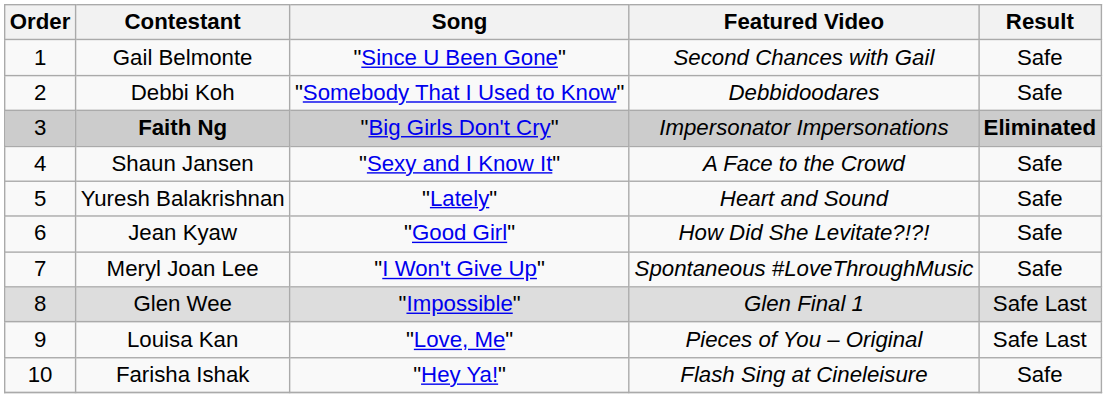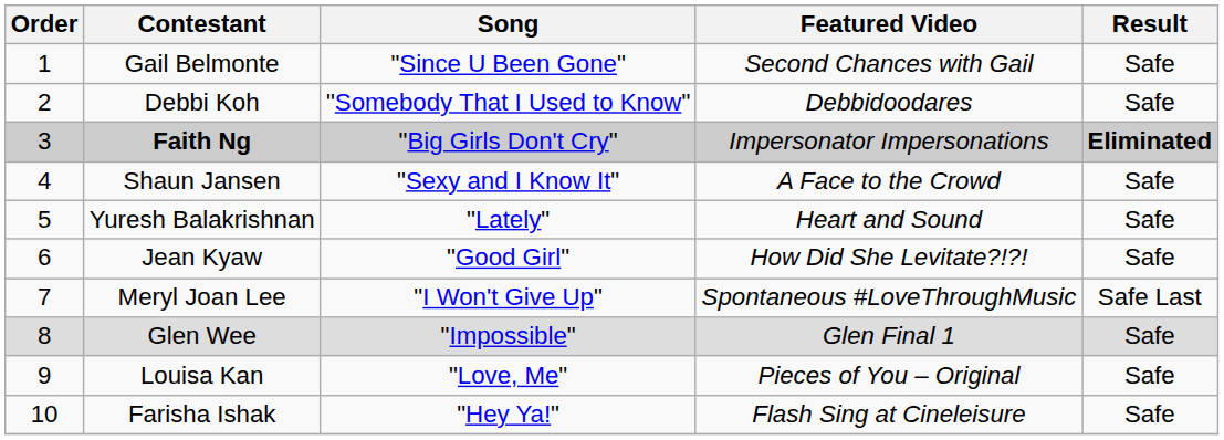 <table class="wikitable plainrowheaders" style="text-align:center;">
 <tr>
 <th scope="col">Order</th>
 <th scope="col">Contestant</th>
 <th scope="col">Song</th>
 <th scope="col">Featured Video</th>
 <th scope="col">Result</th>
 </tr>
 <tr>
 <td scope="row">1</td>
 <td>Gail Belmonte</td>
 <td>"<a href='#'>Since U Been Gone</a>"</td>
 <td><em>Second Chances with Gail</em></td>
 <td>Safe</td>
 </tr>
 <tr>
 <td>2</td>
 <td>Debbi Koh</td>
 <td>"<a href='#'>Somebody That I Used to Know</a>"</td>
 <td><em>Debbidoodares</em></td>
 <td>Safe</td>
 </tr>
 <tr style="background:#ccc;">
 <td>3</td>
 <td><strong>Faith Ng</strong></td>
 <td>"<a href='#'>Big Girls Don't Cry</a>"</td>
 <td><em>Impersonator Impersonations</em></td>
 <td><strong>Eliminated</strong></td>
 </tr>
 <tr>
 <td>4</td>
 <td>Shaun Jansen</td>
 <td>"<a href='#'>Sexy and I Know It</a>"</td>
 <td><em>A Face to the Crowd</em></td>
 <td>Safe</td>
 </tr>
 <tr>
 <td>5</td>
 <td>Yuresh Balakrishnan</td>
 <td>"<a href='#'>Lately</a>"</td>
 <td><em>Heart and Sound</em></td>
 <td>Safe</td>
 </tr>
 <tr>
 <td>6</td>
 <td>Jean Kyaw</td>
 <td>"<a href='#'>Good Girl</a>"</td>
 <td><em>How Did She Levitate?!?!</em></td>
 <td>Safe</td>
 </tr>
 <tr>
 <td>7</td>
 <td>Meryl Joan Lee</td>
 <td>"<a href='#'>I Won't Give Up</a>"</td>
 <td><em>Spontaneous #LoveThroughMusic</em></td>
-<td>Safe</td>
+<td>Safe Last</td>
 </tr>
 <tr style="background:#ddd;">
 <td>8</td>
 <td>Glen Wee</td>
 <td>"<a href='#'>Impossible</a>"</td>
 <td><em>Glen Final 1</em></td>
-<td>Safe Last</td>
+<td>Safe</td>
 </tr>
 <tr>
 <td>9</td>
 <td>Louisa Kan</td>
 <td>"<a href='#'>Love, Me</a>"</td>
 <td><em>Pieces of You – Original</em></td>
-<td>Safe Last</td>
+<td>Safe</td>
 </tr>
 <tr>
 <td>10</td>
 <td>Farisha Ishak</td>
 <td>"<a href='#'>Hey Ya!</a>"</td>
 <td><em>Flash Sing at Cineleisure</em></td>
 <td>Safe</td>
 </tr>
 <tr>
 </tr>
 </table>
